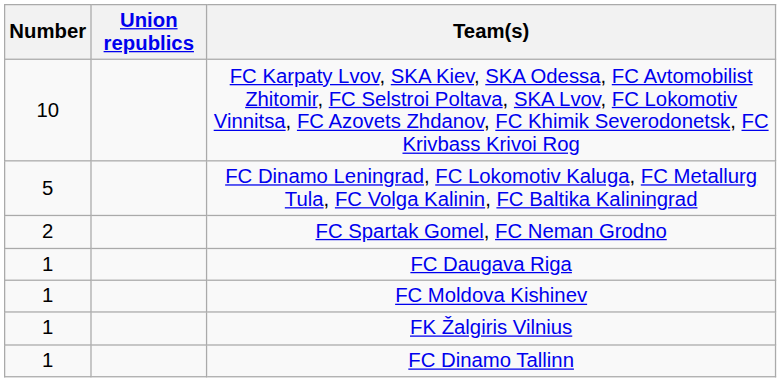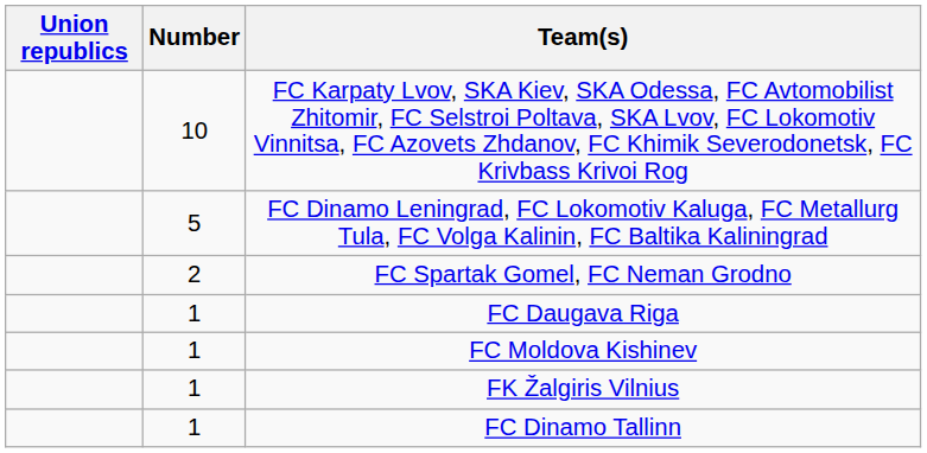 <table class="wikitable" style="text-align:center">
 <tr>
+<th><a href='#'>Union republics</a></th>
 <th>Number</th>
-<th><a href='#'>Union republics</a></th>
 <th>Team(s)</th>
 </tr>
 <tr>
+<td align="left"></td>
 <td rowspan="1">10</td>
-<td align="left"></td>
 <td><a href='#'>FC Karpaty Lvov</a>, <a href='#'>SKA Kiev</a>, <a href='#'>SKA Odessa</a>, <a href='#'>FC Avtomobilist Zhitomir</a>, <a href='#'>FC Selstroi Poltava</a>, <a href='#'>SKA Lvov</a>, <a href='#'>FC Lokomotiv Vinnitsa</a>, <a href='#'>FC Azovets Zhdanov</a>, <a href='#'>FC Khimik Severodonetsk</a>, <a href='#'>FC Krivbass Krivoi Rog</a></td>
 </tr>
 <tr>
+<td align="left"></td>
 <td rowspan="1">5</td>
-<td align="left"></td>
 <td><a href='#'>FC Dinamo Leningrad</a>, <a href='#'>FC Lokomotiv Kaluga</a>, <a href='#'>FC Metallurg Tula</a>, <a href='#'>FC Volga Kalinin</a>, <a href='#'>FC Baltika Kaliningrad</a></td>
 </tr>
 <tr>
+<td align="left"></td>
 <td rowspan="1">2</td>
-<td align="left"></td>
 <td><a href='#'>FC Spartak Gomel</a>, <a href='#'>FC Neman Grodno</a></td>
 </tr>
 <tr>
+<td align="left"></td>
 <td rowspan="1">1</td>
-<td align="left"></td>
 <td><a href='#'>FC Daugava Riga</a></td>
 </tr>
 <tr>
+<td align="left"></td>
 <td rowspan="1">1</td>
-<td align="left"></td>
 <td><a href='#'>FC Moldova Kishinev</a></td>
 </tr>
 <tr>
+<td align="left"></td>
 <td rowspan="1">1</td>
-<td align="left"></td>
 <td><a href='#'>FK Žalgiris Vilnius</a></td>
 </tr>
 <tr>
+<td align="left"></td>
 <td rowspan="1">1</td>
-<td align="left"></td>
 <td><a href='#'>FC Dinamo Tallinn</a></td>
 </tr>
 </table>
